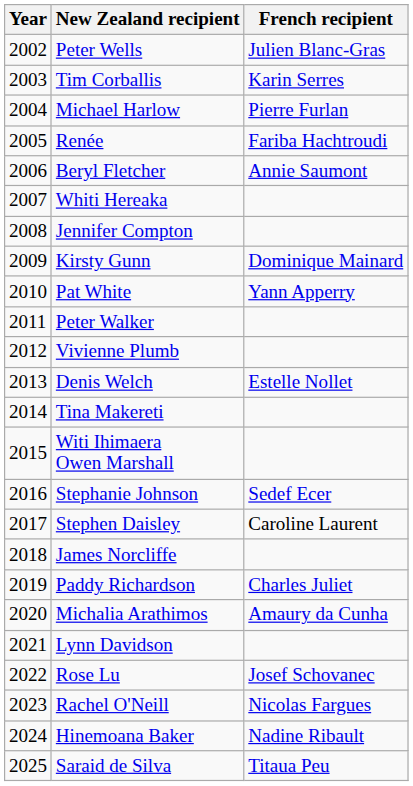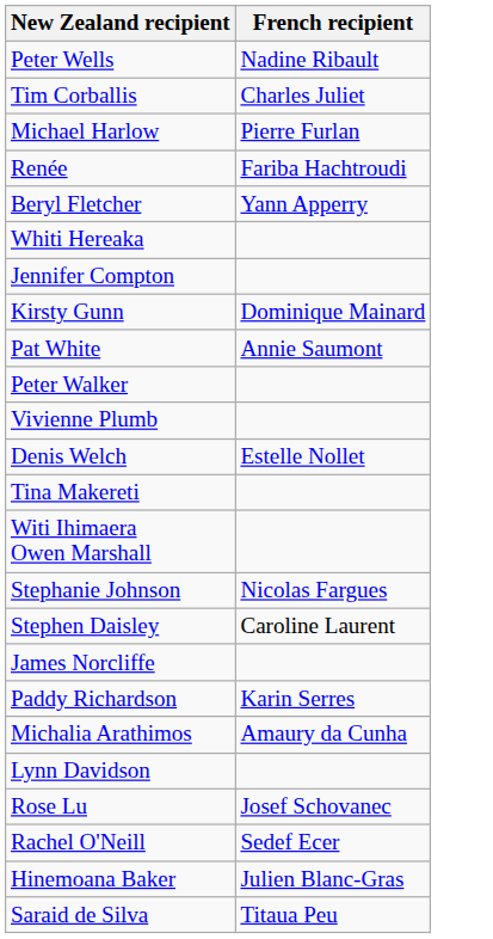 <table class="wikitable">
 <tr>
-<th>Year</th>
 <th>New Zealand recipient</th>
 <th>French recipient</th>
 </tr>
 <tr>
-<td>2002</td>
 <td><a href='#'>Peter Wells</a></td>
-<td><a href='#'>Julien Blanc-Gras</a></td>
+<td><a href='#'>Nadine Ribault</a></td>
 </tr>
 <tr>
-<td>2003</td>
 <td><a href='#'>Tim Corballis</a></td>
-<td><a href='#'>Karin Serres</a></td>
+<td><a href='#'>Charles Juliet</a></td>
 </tr>
 <tr>
-<td>2004</td>
 <td><a href='#'>Michael Harlow</a></td>
 <td><a href='#'>Pierre Furlan</a></td>
 </tr>
 <tr>
-<td>2005</td>
 <td><a href='#'>Renée</a></td>
 <td><a href='#'>Fariba Hachtroudi</a></td>
 </tr>
 <tr>
-<td>2006</td>
 <td><a href='#'>Beryl Fletcher</a></td>
-<td><a href='#'>Annie Saumont</a></td>
+<td><a href='#'>Yann Apperry</a></td>
 </tr>
 <tr>
-<td>2007</td>
 <td><a href='#'>Whiti Hereaka</a></td>
 <td></td>
 </tr>
 <tr>
-<td>2008</td>
 <td><a href='#'>Jennifer Compton</a></td>
 <td></td>
 </tr>
 <tr>
-<td>2009</td>
 <td><a href='#'>Kirsty Gunn</a></td>
 <td><a href='#'>Dominique Mainard</a></td>
 </tr>
 <tr>
-<td>2010</td>
 <td><a href='#'>Pat White</a></td>
-<td><a href='#'>Yann Apperry</a></td>
+<td><a href='#'>Annie Saumont</a></td>
 </tr>
 <tr>
-<td>2011</td>
 <td><a href='#'>Peter Walker</a></td>
 <td></td>
 </tr>
 <tr>
-<td>2012</td>
 <td><a href='#'>Vivienne Plumb</a></td>
 <td></td>
 </tr>
 <tr>
-<td>2013</td>
 <td><a href='#'>Denis Welch</a></td>
 <td><a href='#'>Estelle Nollet</a></td>
 </tr>
 <tr>
-<td>2014</td>
 <td><a href='#'>Tina Makereti</a></td>
 <td></td>
 </tr>
 <tr>
-<td>2015</td>
 <td><a href='#'>Witi Ihimaera</a><br><a href='#'>Owen Marshall</a></td>
 <td></td>
 </tr>
 <tr>
-<td>2016</td>
 <td><a href='#'>Stephanie Johnson</a></td>
-<td><a href='#'>Sedef Ecer</a></td>
+<td><a href='#'>Nicolas Fargues</a></td>
 </tr>
 <tr>
-<td>2017</td>
 <td><a href='#'>Stephen Daisley</a></td>
 <td>Caroline Laurent</td>
 </tr>
 <tr>
-<td>2018</td>
 <td><a href='#'>James Norcliffe</a></td>
 <td></td>
 </tr>
 <tr>
-<td>2019</td>
 <td><a href='#'>Paddy Richardson</a></td>
-<td><a href='#'>Charles Juliet</a></td>
+<td><a href='#'>Karin Serres</a></td>
 </tr>
 <tr>
-<td>2020</td>
 <td><a href='#'>Michalia Arathimos</a></td>
 <td><a href='#'>Amaury da Cunha</a></td>
 </tr>
 <tr>
-<td>2021</td>
 <td><a href='#'>Lynn Davidson</a></td>
 <td></td>
 </tr>
 <tr>
-<td>2022</td>
 <td><a href='#'>Rose Lu</a></td>
 <td><a href='#'>Josef Schovanec</a></td>
 </tr>
 <tr>
-<td>2023</td>
 <td><a href='#'>Rachel O'Neill</a></td>
-<td><a href='#'>Nicolas Fargues</a></td>
+<td><a href='#'>Sedef Ecer</a></td>
 </tr>
 <tr>
-<td>2024</td>
 <td><a href='#'>Hinemoana Baker</a></td>
-<td><a href='#'>Nadine Ribault</a></td>
+<td><a href='#'>Julien Blanc-Gras</a></td>
 </tr>
 <tr>
-<td>2025</td>
 <td><a href='#'>Saraid de Silva</a></td>
 <td><a href='#'>Titaua Peu</a></td>
 </tr>
 </table>
